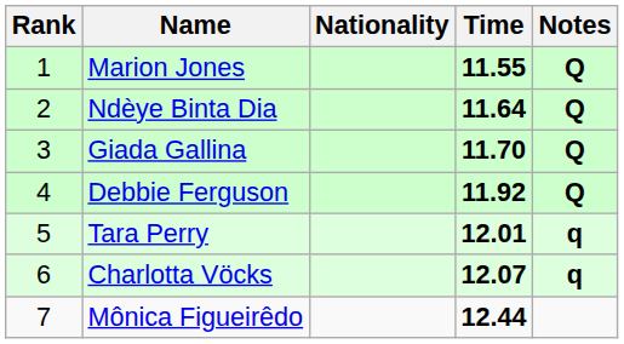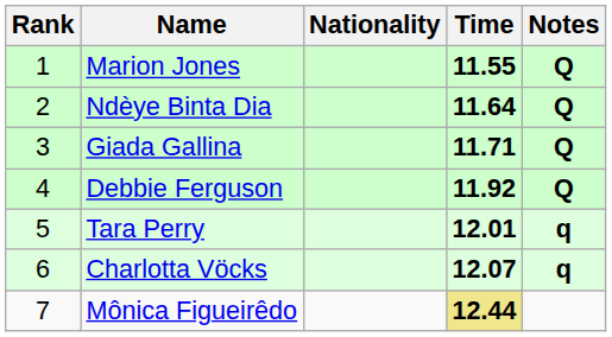 <table class="wikitable sortable" style="text-align:center">
 <tr>
 <th>Rank</th>
 <th>Name</th>
 <th>Nationality</th>
 <th>Time</th>
 <th>Notes</th>
 </tr>
 <tr bgcolor=ccffcc>
 <td>1</td>
 <td align=left><a href='#'>Marion Jones</a></td>
 <td align=left></td>
 <td><strong>11.55</strong></td>
 <td><strong>Q</strong></td>
 </tr>
 <tr bgcolor=ccffcc>
 <td>2</td>
 <td align=left><a href='#'>Ndèye Binta Dia</a></td>
 <td align=left></td>
 <td><strong>11.64</strong></td>
 <td><strong>Q</strong></td>
 </tr>
 <tr bgcolor=ccffcc>
 <td>3</td>
 <td align=left><a href='#'>Giada Gallina</a></td>
 <td align=left></td>
-<td><strong>11.70</strong></td>
+<td><strong>11.71</strong></td>
 <td><strong>Q</strong></td>
 </tr>
 <tr bgcolor=ccffcc>
 <td>4</td>
 <td align=left><a href='#'>Debbie Ferguson</a></td>
 <td align=left></td>
 <td><strong>11.92</strong></td>
 <td><strong>Q</strong></td>
 </tr>
 <tr bgcolor=ddffdd>
 <td>5</td>
 <td align=left><a href='#'>Tara Perry</a></td>
 <td align=left></td>
 <td><strong>12.01</strong></td>
 <td><strong>q</strong></td>
 </tr>
 <tr bgcolor=ddffdd>
 <td>6</td>
 <td align=left><a href='#'>Charlotta Vöcks</a></td>
 <td align=left></td>
 <td><strong>12.07</strong></td>
 <td><strong>q</strong></td>
 </tr>
 <tr>
 <td>7</td>
 <td align=left><a href='#'>Mônica Figueirêdo</a></td>
 <td align=left></td>
-<td><strong>12.44</strong></td>
+<td style="background: khaki;"><strong>12.44</strong></td>
 <td></td>
 </tr>
 </table>
